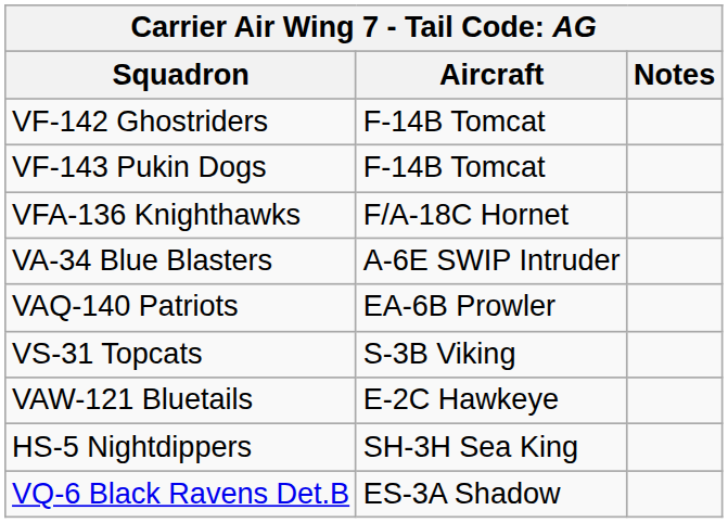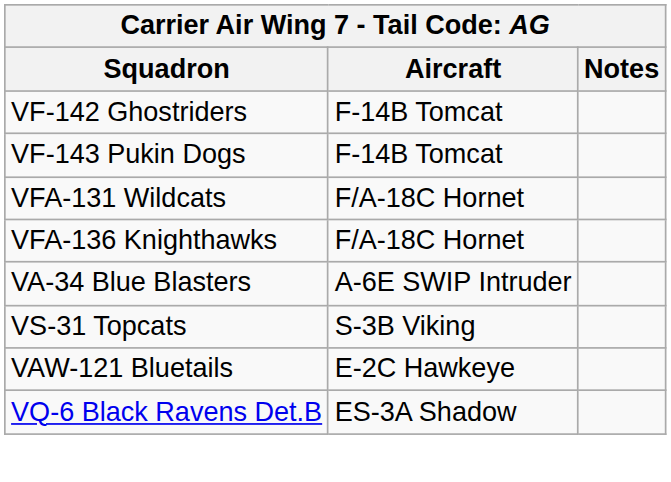 <table class="wikitable">
 <tr>
 <th colspan="3">Carrier Air Wing 7 - Tail Code: <em>AG</em></th>
 </tr>
 <tr>
 <th>Squadron</th>
 <th>Aircraft</th>
 <th>Notes</th>
 </tr>
 <tr>
 <td>VF-142 Ghostriders</td>
 <td>F-14B Tomcat</td>
 <td></td>
 </tr>
 <tr>
 <td>VF-143 Pukin Dogs</td>
 <td>F-14B Tomcat</td>
 <td></td>
 </tr>
 <tr>
+<td>VFA-131 Wildcats</td>
+<td>F/A-18C Hornet</td>
+<td></td>
+</tr>
+<tr>
 <td>VFA-136 Knighthawks</td>
 <td>F/A-18C Hornet</td>
 <td></td>
 </tr>
 <tr>
 <td>VA-34 Blue Blasters</td>
 <td>A-6E SWIP Intruder</td>
-<td></td>
-</tr>
-<tr>
-<td>VAQ-140 Patriots</td>
-<td>EA-6B Prowler</td>
 <td></td>
 </tr>
 <tr>
 <td>VS-31 Topcats</td>
 <td>S-3B Viking</td>
 <td></td>
 </tr>
 <tr>
 <td>VAW-121 Bluetails</td>
 <td>E-2C Hawkeye</td>
 <td></td>
 </tr>
 <tr>
-<td>HS-5 Nightdippers</td>
-<td>SH-3H Sea King</td>
-<td></td>
-</tr>
-<tr>
 <td><a href='#'>VQ-6 Black Ravens Det.B</a></td>
 <td>ES-3A Shadow</td>
 <td></td>
 </tr>
 </table>
